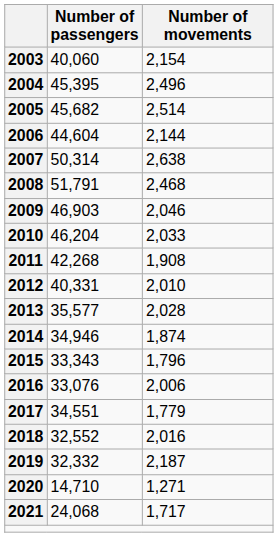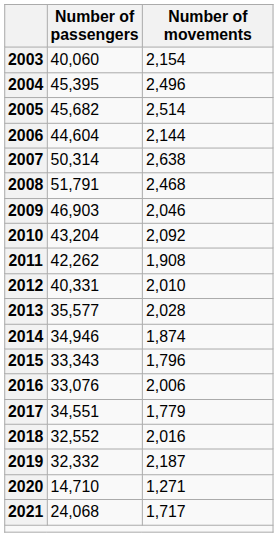 <table class="wikitable" style="margin:1em auto;">
 <tr>
 <th></th>
 <th>Number of<br>passengers</th>
 <th style="width:125px">Number of<br>movements</th>
 </tr>
 <tr>
 <th>2003</th>
 <td>40,060</td>
 <td>2,154</td>
 </tr>
 <tr>
 <th>2004</th>
 <td>45,395</td>
 <td>2,496</td>
 </tr>
 <tr>
 <th>2005</th>
 <td>45,682</td>
 <td>2,514</td>
 </tr>
 <tr>
 <th>2006</th>
 <td>44,604</td>
 <td>2,144</td>
 </tr>
 <tr>
 <th>2007</th>
 <td>50,314</td>
 <td>2,638</td>
 </tr>
 <tr>
 <th>2008</th>
 <td>51,791</td>
 <td>2,468</td>
 </tr>
 <tr>
 <th>2009</th>
 <td>46,903</td>
 <td>2,046</td>
 </tr>
 <tr>
 <th>2010</th>
-<td>46,204</td>
-<td>2,033</td>
+<td>43,204</td>
+<td>2,092</td>
 </tr>
 <tr>
 <th>2011</th>
-<td>42,268</td>
+<td>42,262</td>
 <td>1,908</td>
 </tr>
 <tr>
 <th>2012</th>
 <td>40,331</td>
 <td>2,010</td>
 </tr>
 <tr>
 <th>2013</th>
 <td>35,577</td>
 <td>2,028</td>
 </tr>
 <tr>
 <th>2014</th>
 <td>34,946</td>
 <td>1,874</td>
 </tr>
 <tr>
 <th>2015</th>
 <td>33,343</td>
 <td>1,796</td>
 </tr>
 <tr>
 <th>2016</th>
 <td>33,076</td>
 <td>2,006</td>
 </tr>
 <tr>
 <th>2017</th>
 <td>34,551</td>
 <td>1,779</td>
 </tr>
 <tr>
 <th>2018</th>
 <td>32,552</td>
 <td>2,016</td>
 </tr>
 <tr>
 <th>2019</th>
 <td>32,332</td>
 <td>2,187</td>
 </tr>
 <tr>
 <th>2020</th>
 <td>14,710</td>
 <td>1,271</td>
 </tr>
 <tr>
 <th>2021</th>
 <td>24,068</td>
 <td>1,717</td>
 </tr>
 <tr>
 <td colspan="5" style="text-align:right;"></td>
 </tr>
 </table>
